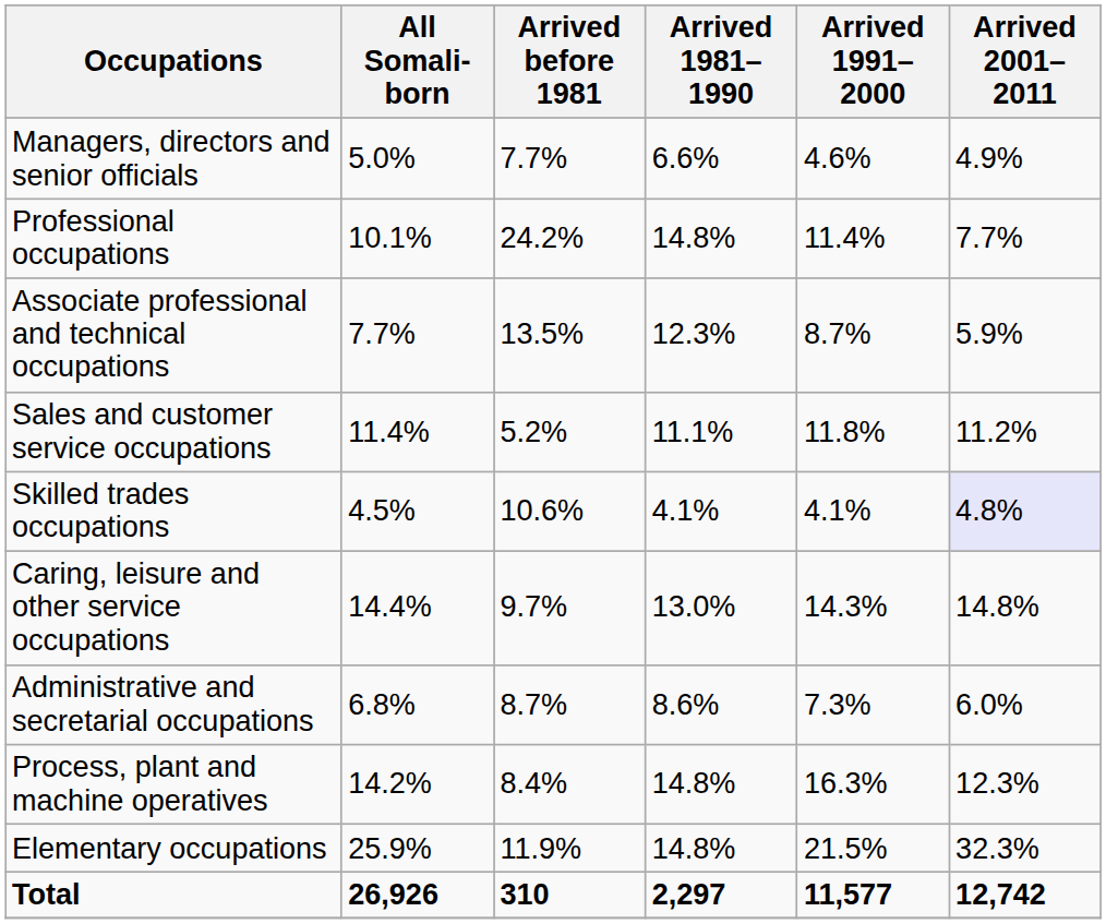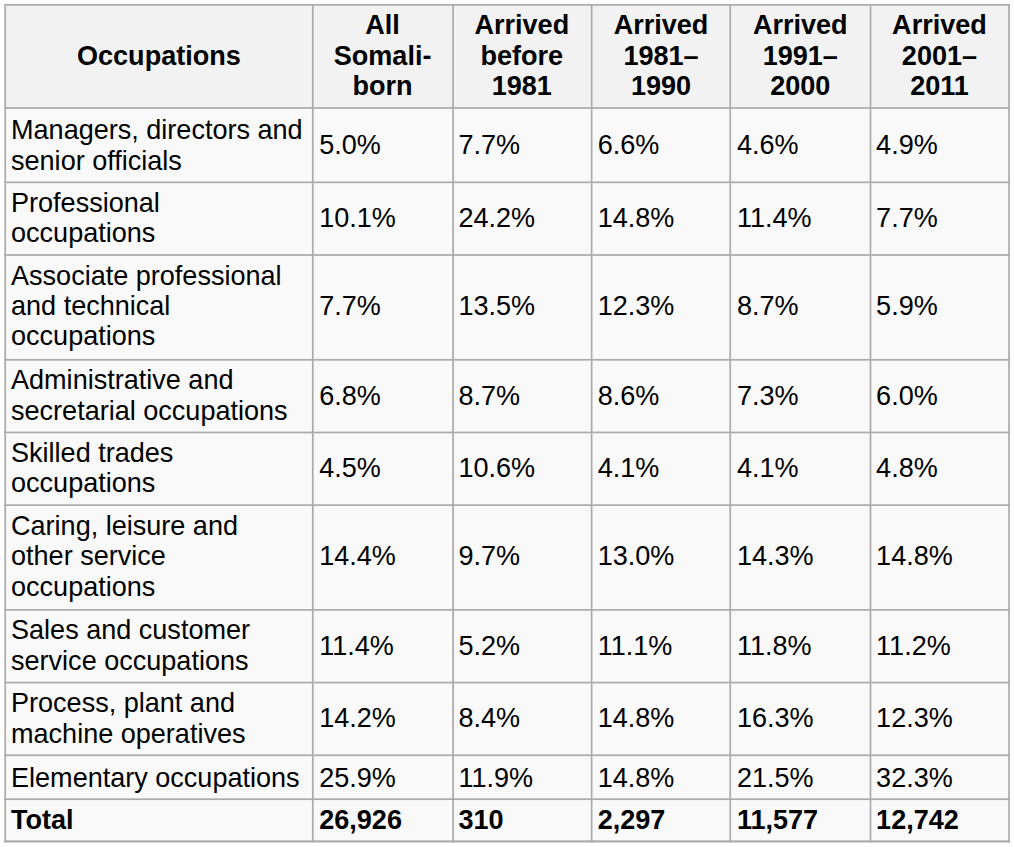 <table class="wikitable" style="float:right;">
 <tr>
 <th scope="col" width="175px">Occupations</th>
 <th scope="col" width="75px">All Somali-born</th>
 <th scope="col" width="75px">Arrived before 1981</th>
 <th scope="col" width="75px">Arrived 1981–1990</th>
 <th scope="col" width="75px">Arrived 1991–2000</th>
 <th scope="col" width="75px">Arrived 2001–2011</th>
 </tr>
 <tr>
 <td>Managers, directors and senior officials</td>
 <td>5.0%</td>
 <td>7.7%</td>
 <td>6.6%</td>
 <td>4.6%</td>
 <td>4.9%</td>
 </tr>
 <tr>
 <td>Professional occupations</td>
 <td>10.1%</td>
 <td>24.2%</td>
 <td>14.8%</td>
 <td>11.4%</td>
 <td>7.7%</td>
 </tr>
 <tr>
 <td>Associate professional and technical occupations</td>
 <td>7.7%</td>
 <td>13.5%</td>
 <td>12.3%</td>
 <td>8.7%</td>
 <td>5.9%</td>
 </tr>
 <tr>
-<td>Sales and customer service occupations</td>
-<td>11.4%</td>
-<td>5.2%</td>
-<td>11.1%</td>
-<td>11.8%</td>
-<td>11.2%</td>
+<td>Administrative and secretarial occupations</td>
+<td>6.8%</td>
+<td>8.7%</td>
+<td>8.6%</td>
+<td>7.3%</td>
+<td>6.0%</td>
 </tr>
 <tr>
 <td>Skilled trades occupations</td>
 <td>4.5%</td>
 <td>10.6%</td>
 <td>4.1%</td>
 <td>4.1%</td>
-<td style="background: lavender;">4.8%</td>
+<td>4.8%</td>
 </tr>
 <tr>
 <td>Caring, leisure and other service occupations</td>
 <td>14.4%</td>
 <td>9.7%</td>
 <td>13.0%</td>
 <td>14.3%</td>
 <td>14.8%</td>
 </tr>
 <tr>
-<td>Administrative and secretarial occupations</td>
-<td>6.8%</td>
-<td>8.7%</td>
-<td>8.6%</td>
-<td>7.3%</td>
-<td>6.0%</td>
+<td>Sales and customer service occupations</td>
+<td>11.4%</td>
+<td>5.2%</td>
+<td>11.1%</td>
+<td>11.8%</td>
+<td>11.2%</td>
 </tr>
 <tr>
 <td>Process, plant and machine operatives</td>
 <td>14.2%</td>
 <td>8.4%</td>
 <td>14.8%</td>
 <td>16.3%</td>
 <td>12.3%</td>
 </tr>
 <tr>
 <td>Elementary occupations</td>
 <td>25.9%</td>
 <td>11.9%</td>
 <td>14.8%</td>
 <td>21.5%</td>
 <td>32.3%</td>
 </tr>
 <tr>
 <td><strong>Total</strong></td>
 <td><strong>26,926</strong></td>
 <td><strong>310</strong></td>
 <td><strong>2,297</strong></td>
 <td><strong>11,577</strong></td>
 <td><strong>12,742</strong></td>
 </tr>
 <tr>
 </tr>
 </table>
